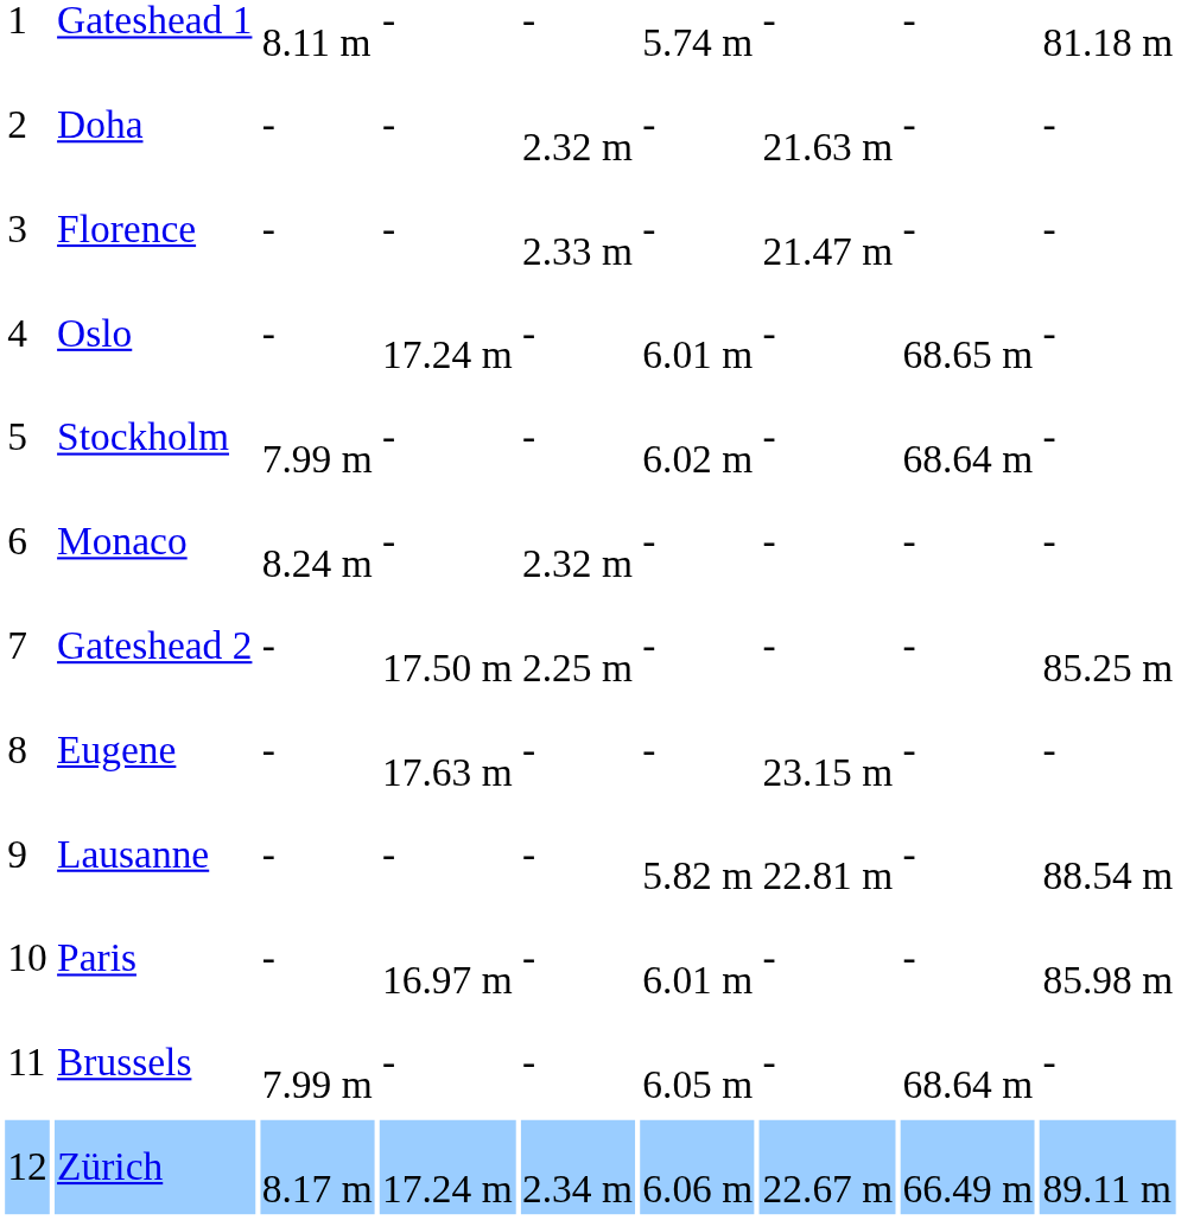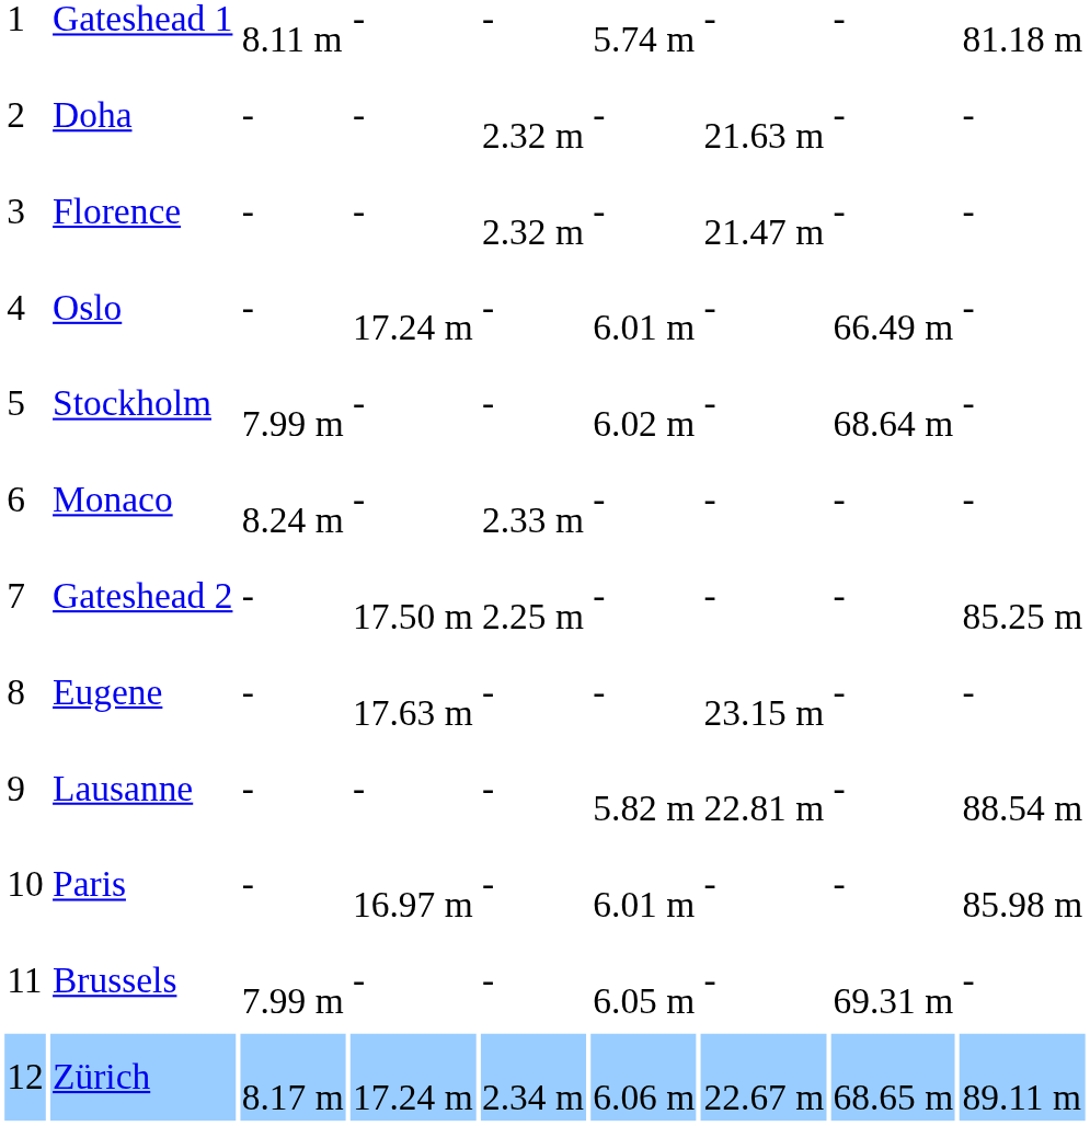 <table>
 <tr>
 <td>1</td>
 <td><a href='#'>Gateshead 1</a></td>
 <td><br>8.11 m</td>
 <td>-</td>
 <td>-</td>
 <td><br>5.74 m</td>
 <td>-</td>
 <td>-</td>
 <td><br>81.18 m</td>
 </tr>
 <tr>
 </tr>
 <tr>
 <td>2</td>
 <td><a href='#'>Doha</a></td>
 <td>-</td>
 <td>-</td>
 <td><br>2.32 m</td>
 <td>-</td>
 <td><br>21.63 m</td>
 <td>-</td>
 <td>-</td>
 </tr>
 <tr>
 </tr>
 <tr>
 <td>3</td>
 <td><a href='#'>Florence</a></td>
 <td>-</td>
 <td>-</td>
-<td><br>2.33 m</td>
+<td><br>2.32 m</td>
 <td>-</td>
 <td><br>21.47 m</td>
 <td>-</td>
 <td>-</td>
 </tr>
 <tr>
 </tr>
 <tr>
 <td>4</td>
 <td><a href='#'>Oslo</a></td>
 <td>-</td>
 <td><br>17.24 m</td>
 <td>-</td>
 <td><br>6.01 m </td>
 <td>-</td>
-<td><br>68.65 m</td>
+<td><br>66.49 m</td>
 <td>-</td>
 </tr>
 <tr>
 </tr>
 <tr>
 <td>5</td>
 <td><a href='#'>Stockholm</a></td>
 <td><br>7.99 m</td>
 <td>-</td>
 <td>-</td>
 <td><br>6.02 m </td>
 <td>-</td>
 <td><br>68.64 m</td>
 <td>-</td>
 </tr>
 <tr>
 </tr>
 <tr>
 <td>6</td>
 <td><a href='#'>Monaco</a></td>
 <td><br>8.24 m</td>
 <td>-</td>
-<td><br>2.32 m</td>
+<td><br>2.33 m</td>
 <td>-</td>
 <td>-</td>
 <td>-</td>
 <td>-</td>
 </tr>
 <tr>
 </tr>
 <tr>
 <td>7</td>
 <td><a href='#'>Gateshead 2</a></td>
 <td>-</td>
 <td><br>17.50 m</td>
 <td><br>2.25 m</td>
 <td>-</td>
 <td>-</td>
 <td>-</td>
 <td><br>85.25 m</td>
 </tr>
 <tr>
 </tr>
 <tr>
 <td>8</td>
 <td><a href='#'>Eugene</a></td>
 <td>-</td>
 <td><br>17.63 m</td>
 <td>-</td>
 <td>-</td>
 <td><br>23.15 m  </td>
 <td>-</td>
 <td>-</td>
 </tr>
 <tr>
 </tr>
 <tr>
 <td>9</td>
 <td><a href='#'>Lausanne</a></td>
 <td>-</td>
 <td>-</td>
 <td>-</td>
 <td><br>5.82 m</td>
 <td><br>22.81 m </td>
 <td>-</td>
 <td><br>88.54 m</td>
 </tr>
 <tr>
 </tr>
 <tr>
 <td>10</td>
 <td><a href='#'>Paris</a></td>
 <td>-</td>
 <td><br>16.97 m</td>
 <td>-</td>
 <td><br>6.01 m </td>
 <td>-</td>
 <td>-</td>
 <td><br>85.98 m </td>
 </tr>
 <tr>
 </tr>
 <tr>
 <td>11</td>
 <td><a href='#'>Brussels</a></td>
 <td><br>7.99 m</td>
 <td>-</td>
 <td>-</td>
 <td><br>6.05 m </td>
 <td>-</td>
-<td><br>68.64 m</td>
+<td><br>69.31 m</td>
 <td>-</td>
 </tr>
 <tr>
 </tr>
 <tr bgcolor=#9acdff>
 <td>12</td>
 <td><a href='#'>Zürich</a></td>
 <td><br>8.17 m</td>
 <td><br>17.24 m</td>
 <td><br>2.34 m</td>
 <td><br>6.06 m </td>
 <td><br>22.67 m </td>
-<td><br>66.49 m</td>
+<td><br>68.65 m</td>
 <td><br>89.11 m</td>
 </tr>
 <tr>
 </tr>
 </table>
